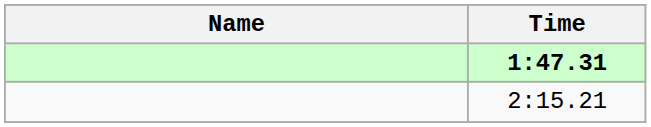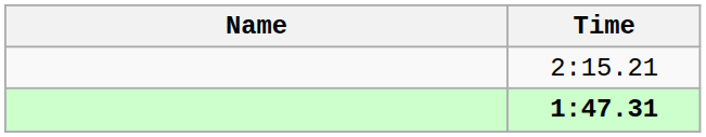 <table class="wikitable" style="text-align:center;">
 <tr>
 <th style="width:19em">Name</th>
 <th style="width:7em">Time</th>
 </tr>
+<tr>
+<td align=left></td>
+<td>2:15.21</td>
+</tr>
 <tr bgcolor=ccffcc>
 <td align=left><strong></strong></td>
 <td><strong>1:47.31</strong></td>
 </tr>
-<tr>
-<td align=left></td>
-<td>2:15.21</td>
-</tr>
 </table>
